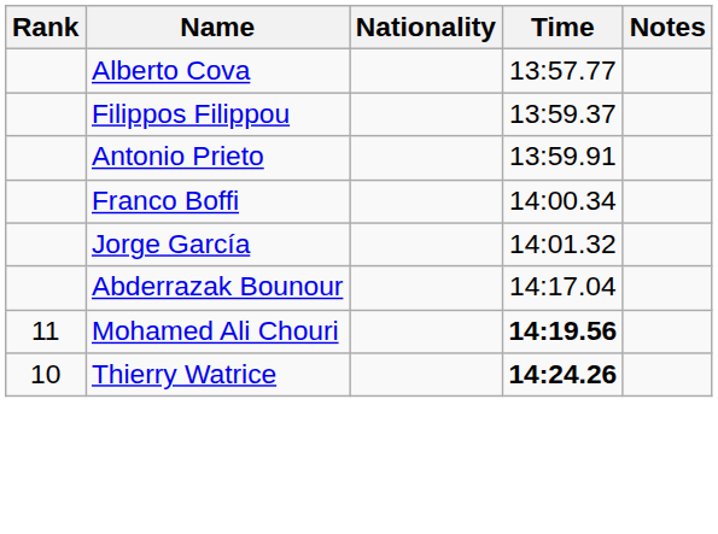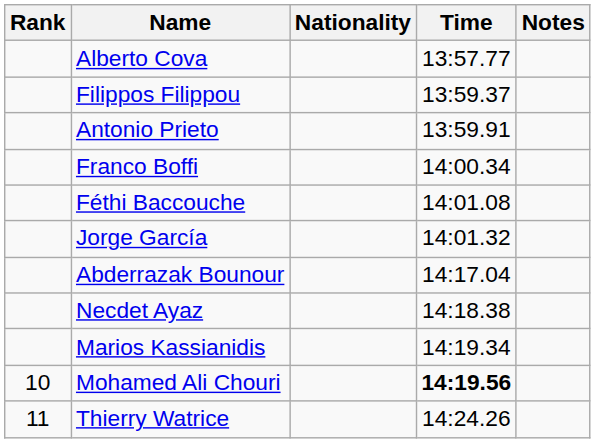 <table class="wikitable sortable" style="text-align:center">
 <tr>
 <th>Rank</th>
 <th>Name</th>
 <th>Nationality</th>
 <th>Time</th>
 <th>Notes</th>
 </tr>
 <tr>
 <td></td>
 <td align=left><a href='#'>Alberto Cova</a></td>
 <td align=left></td>
 <td>13:57.77</td>
 <td></td>
 </tr>
 <tr>
 <td></td>
 <td align=left><a href='#'>Filippos Filippou</a></td>
 <td align=left></td>
 <td>13:59.37</td>
 <td></td>
 </tr>
 <tr>
 <td></td>
 <td align=left><a href='#'>Antonio Prieto</a></td>
 <td align=left></td>
 <td>13:59.91</td>
 <td></td>
 </tr>
 <tr>
 <td></td>
 <td align=left><a href='#'>Franco Boffi</a></td>
 <td align=left></td>
 <td>14:00.34</td>
 <td></td>
 </tr>
 <tr>
 <td></td>
+<td align=left><a href='#'>Féthi Baccouche</a></td>
+<td align=left></td>
+<td>14:01.08</td>
+<td></td>
+</tr>
+<tr>
+<td></td>
 <td align=left><a href='#'>Jorge García</a></td>
 <td align=left></td>
 <td>14:01.32</td>
 <td></td>
 </tr>
 <tr>
 <td></td>
 <td align=left><a href='#'>Abderrazak Bounour</a></td>
 <td align=left></td>
 <td>14:17.04</td>
 <td></td>
 </tr>
 <tr>
-<td>11</td>
+<td></td>
+<td align=left><a href='#'>Necdet Ayaz</a></td>
+<td align=left></td>
+<td>14:18.38</td>
+<td></td>
+</tr>
+<tr>
+<td></td>
+<td align=left><a href='#'>Marios Kassianidis</a></td>
+<td align=left></td>
+<td>14:19.34</td>
+<td></td>
+</tr>
+<tr>
+<td>10</td>
 <td align=left><a href='#'>Mohamed Ali Chouri</a></td>
 <td align=left></td>
 <td><strong>14:19.56</strong></td>
 <td></td>
 </tr>
 <tr>
-<td>10</td>
+<td>11</td>
 <td align=left><a href='#'>Thierry Watrice</a></td>
 <td align=left></td>
-<td><strong>14:24.26</strong></td>
+<td>14:24.26</td>
 <td></td>
 </tr>
 </table>
